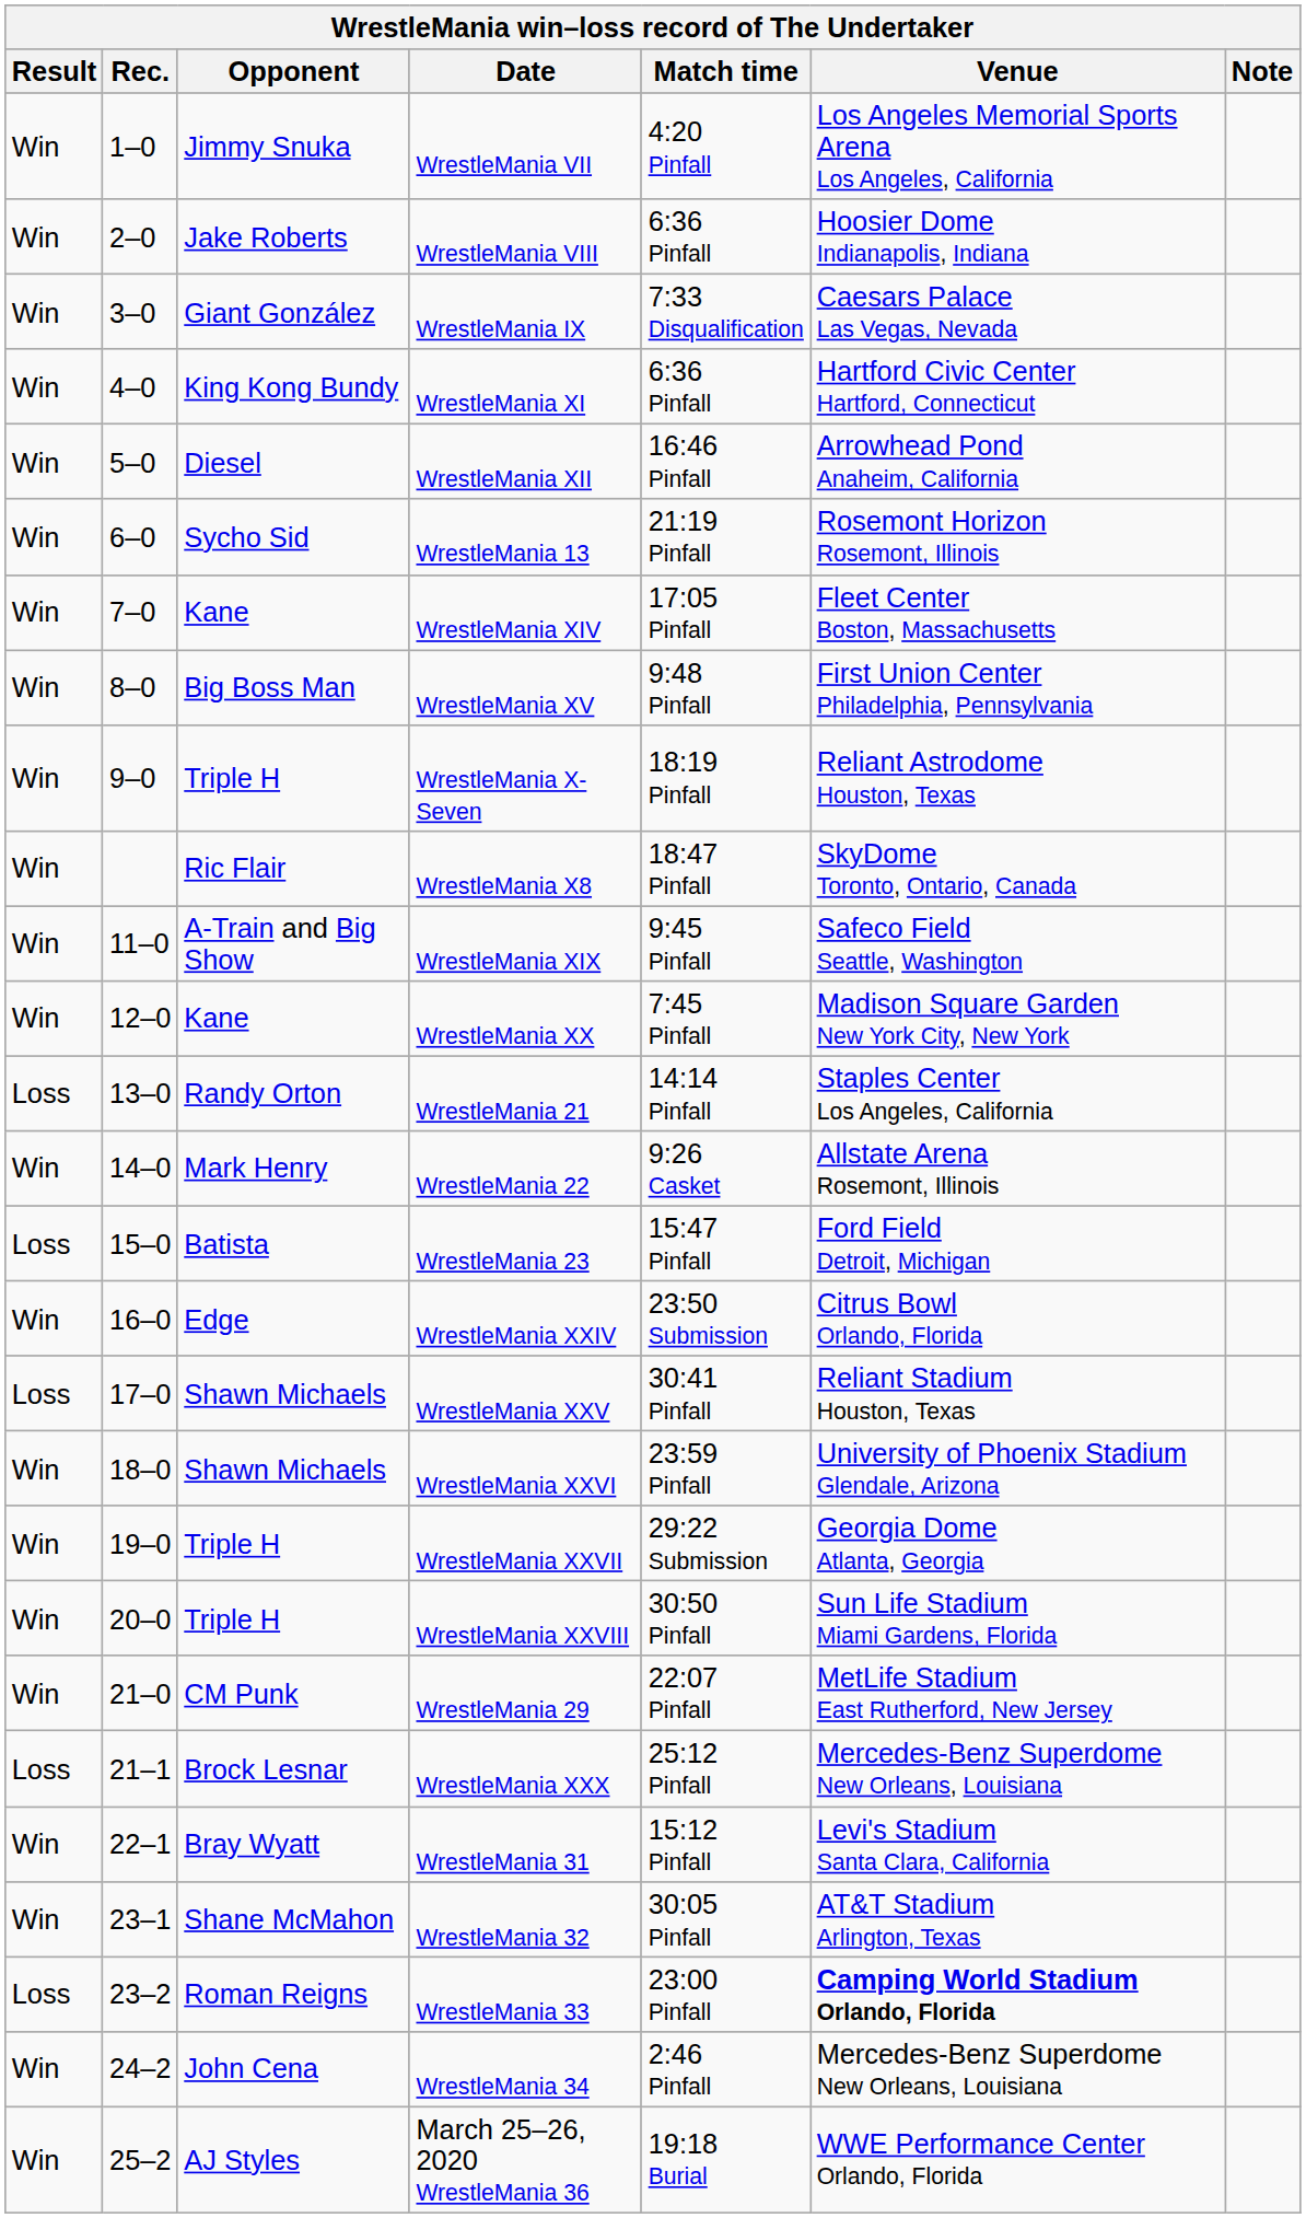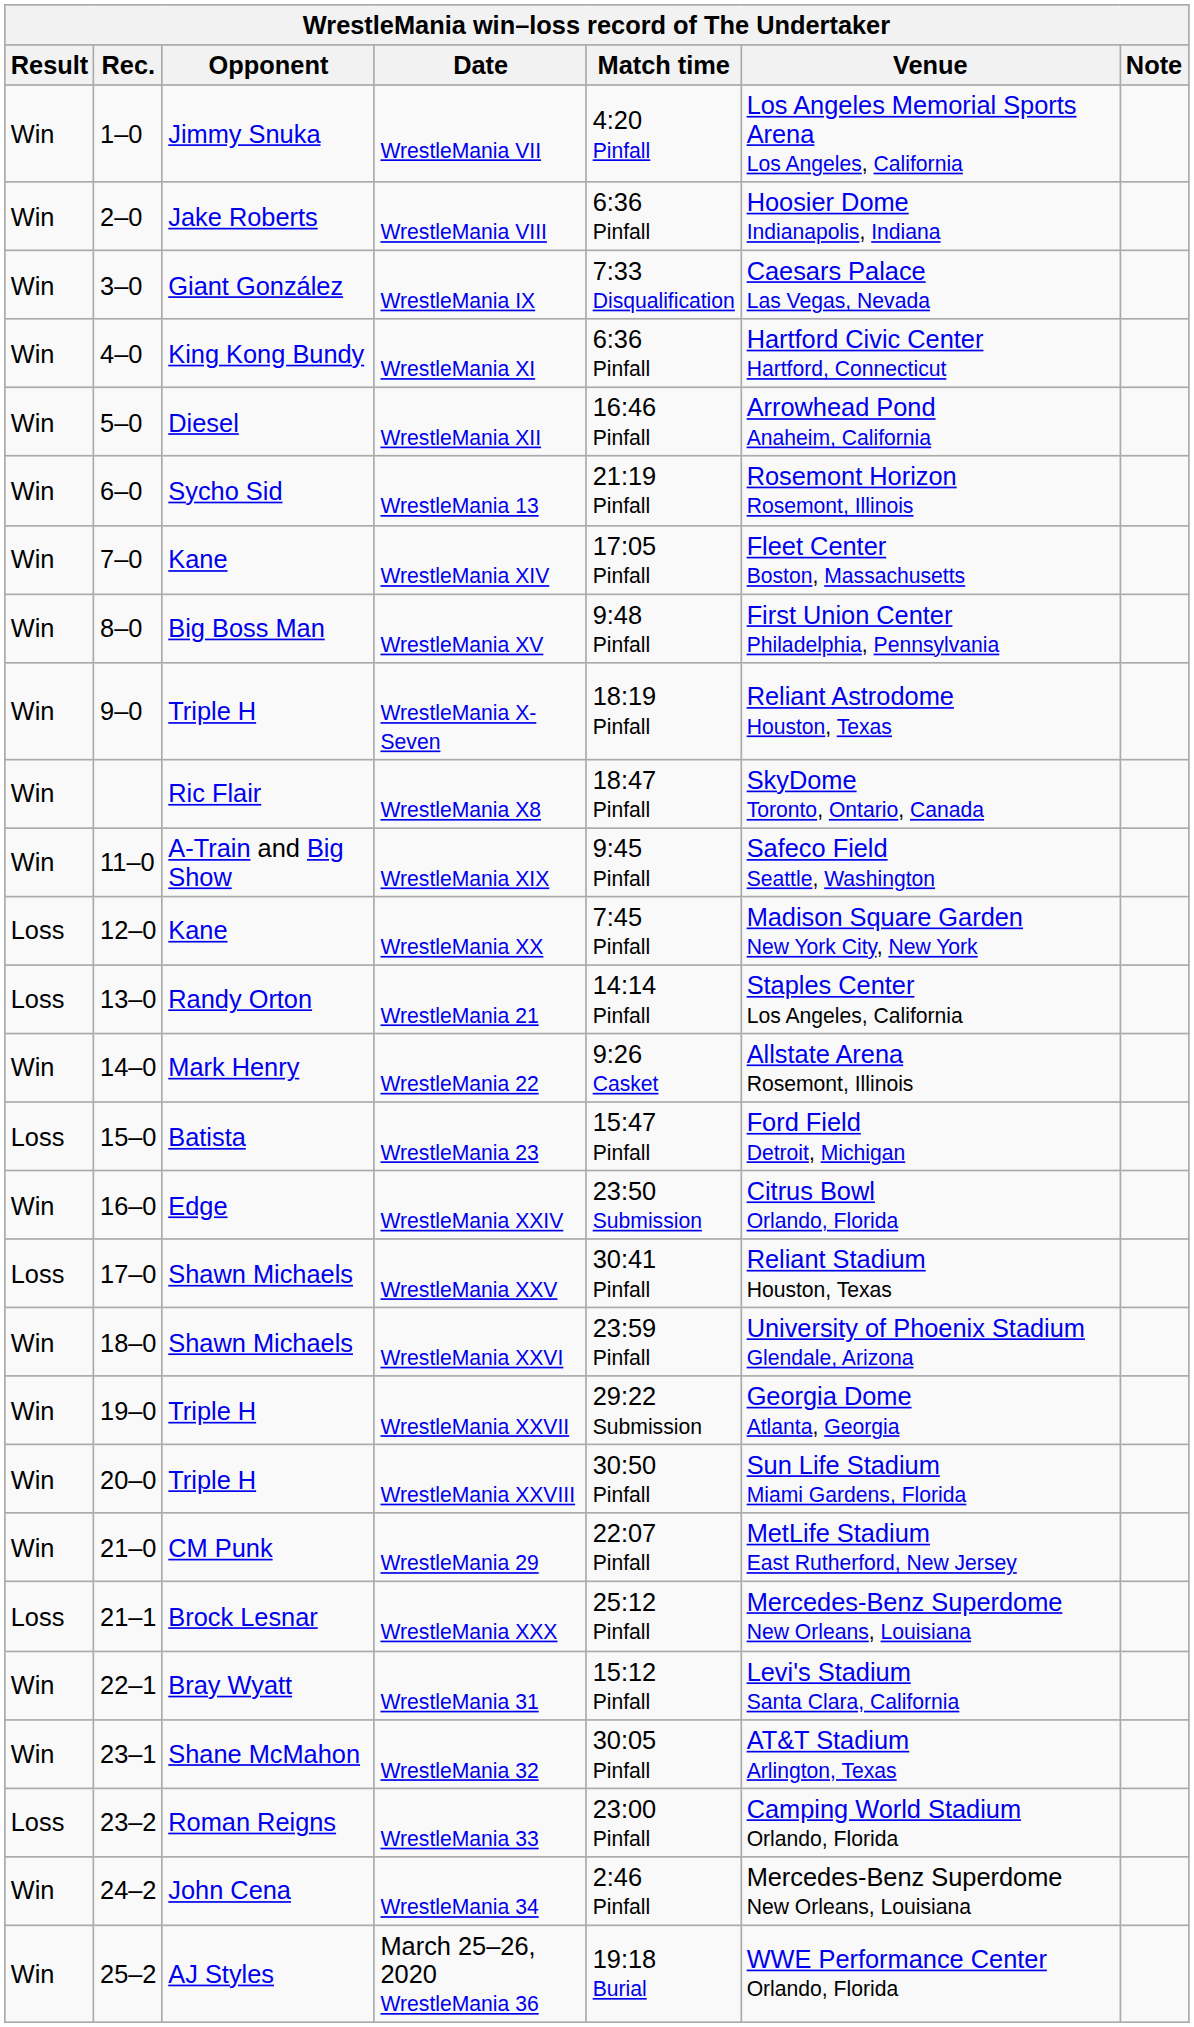 <table class="sortable wikitable" style="font-size:95%">
 <tr>
 <th colspan="7" align="center">WrestleMania win–loss record of The Undertaker</th>
 </tr>
 <tr>
 <th>Result</th>
 <th>Rec.</th>
 <th width=120>Opponent</th>
 <th width=120>Date</th>
 <th>Match time</th>
 <th width=220>Venue</th>
 <th>Note</th>
 </tr>
 <tr>
 <td>Win</td>
 <td>1–0</td>
 <td><a href='#'>Jimmy Snuka</a></td>
 <td><br><small><a href='#'>WrestleMania VII</a></small></td>
 <td>4:20<br><small><a href='#'>Pinfall</a></small></td>
 <td><a href='#'>Los Angeles Memorial Sports Arena</a><br><small><a href='#'>Los Angeles</a>, <a href='#'>California</a></small></td>
 <td></td>
 </tr>
 <tr>
 <td>Win</td>
 <td>2–0</td>
 <td><a href='#'>Jake Roberts</a></td>
 <td><br><small><a href='#'>WrestleMania VIII</a></small></td>
 <td>6:36<br><small>Pinfall</small></td>
 <td><a href='#'>Hoosier Dome</a><br><small><a href='#'>Indianapolis</a>, <a href='#'>Indiana</a></small></td>
 <td></td>
 </tr>
 <tr>
 <td>Win</td>
 <td>3–0<br></td>
 <td><a href='#'>Giant González</a></td>
 <td><br><small><a href='#'>WrestleMania IX</a></small></td>
 <td>7:33<br><small><a href='#'>Disqualification</a></small></td>
 <td><a href='#'>Caesars Palace</a><br><small><a href='#'>Las Vegas, Nevada</a></small></td>
 <td></td>
 </tr>
 <tr>
 <td>Win</td>
 <td>4–0</td>
 <td><a href='#'>King Kong Bundy</a></td>
 <td><br><small><a href='#'>WrestleMania XI</a></small></td>
 <td>6:36<br><small>Pinfall</small></td>
 <td><a href='#'>Hartford Civic Center</a><br><small><a href='#'>Hartford, Connecticut</a></small></td>
 <td></td>
 </tr>
 <tr>
 <td>Win</td>
 <td>5–0<br></td>
 <td><a href='#'>Diesel</a></td>
 <td><br><small><a href='#'>WrestleMania XII</a></small></td>
 <td>16:46<br><small>Pinfall</small></td>
 <td><a href='#'>Arrowhead Pond</a><br><small><a href='#'>Anaheim, California</a></small></td>
 <td></td>
 </tr>
 <tr>
 <td>Win</td>
 <td>6–0</td>
 <td><a href='#'>Sycho Sid</a></td>
 <td><br><small><a href='#'>WrestleMania 13</a></small></td>
 <td>21:19<br><small>Pinfall</small></td>
 <td><a href='#'>Rosemont Horizon</a><br><small><a href='#'>Rosemont, Illinois</a></small></td>
 <td></td>
 </tr>
 <tr>
 <td>Win</td>
 <td>7–0</td>
 <td><a href='#'>Kane</a></td>
 <td><br><small><a href='#'>WrestleMania XIV</a></small></td>
 <td>17:05<br><small>Pinfall</small></td>
 <td><a href='#'>Fleet Center</a><br><small><a href='#'>Boston</a>, <a href='#'>Massachusetts</a></small></td>
 <td></td>
 </tr>
 <tr>
 <td>Win</td>
 <td>8–0</td>
 <td><a href='#'>Big Boss Man</a></td>
 <td><br><small><a href='#'>WrestleMania XV</a></small></td>
 <td>9:48<br><small>Pinfall</small></td>
 <td><a href='#'>First Union Center</a><br><small><a href='#'>Philadelphia</a>, <a href='#'>Pennsylvania</a></small></td>
 <td></td>
 </tr>
 <tr>
 <td>Win</td>
 <td>9–0</td>
 <td><a href='#'>Triple H</a></td>
 <td><br><small><a href='#'>WrestleMania X-Seven</a></small></td>
 <td>18:19<br><small>Pinfall</small></td>
 <td><a href='#'>Reliant Astrodome</a><br><small><a href='#'>Houston</a>, <a href='#'>Texas</a></small></td>
 <td></td>
 </tr>
 <tr>
 <td>Win</td>
 <td></td>
 <td><a href='#'>Ric Flair</a></td>
 <td><br><small><a href='#'>WrestleMania X8</a></small></td>
 <td>18:47<br><small>Pinfall</small></td>
 <td><a href='#'>SkyDome</a><br><small><a href='#'>Toronto</a>, <a href='#'>Ontario</a>, <a href='#'>Canada</a></small></td>
 <td></td>
 </tr>
 <tr>
 <td>Win</td>
 <td>11–0</td>
 <td><a href='#'>A-Train</a> and <a href='#'>Big Show</a></td>
 <td><br><small><a href='#'>WrestleMania XIX</a></small></td>
 <td>9:45<br><small>Pinfall</small></td>
 <td><a href='#'>Safeco Field</a><br><small><a href='#'>Seattle</a>, <a href='#'>Washington</a></small></td>
 <td></td>
 </tr>
 <tr>
-<td>Win</td>
+<td>Loss</td>
 <td>12–0</td>
 <td><a href='#'>Kane</a></td>
 <td><br><small><a href='#'>WrestleMania XX</a></small></td>
 <td>7:45<br><small>Pinfall</small></td>
 <td><a href='#'>Madison Square Garden</a><br><small><a href='#'>New York City</a>, <a href='#'>New York</a></small></td>
 <td></td>
 </tr>
 <tr>
 <td>Loss</td>
 <td>13–0</td>
 <td><a href='#'>Randy Orton</a></td>
 <td><br><small><a href='#'>WrestleMania 21</a></small></td>
 <td>14:14<br><small>Pinfall</small></td>
 <td><a href='#'>Staples Center</a><br><small>Los Angeles, California</small></td>
 <td></td>
 </tr>
 <tr>
 <td>Win</td>
 <td>14–0</td>
 <td><a href='#'>Mark Henry</a></td>
 <td><br><small><a href='#'>WrestleMania 22</a></small></td>
 <td>9:26<br><small><a href='#'>Casket</a></small></td>
 <td><a href='#'>Allstate Arena</a><br><small>Rosemont, Illinois</small></td>
 <td></td>
 </tr>
 <tr>
 <td>Loss</td>
 <td>15–0</td>
 <td><a href='#'>Batista</a></td>
 <td><br><small><a href='#'>WrestleMania 23</a></small></td>
 <td>15:47<br><small>Pinfall</small></td>
 <td><a href='#'>Ford Field</a><br><small><a href='#'>Detroit</a>, <a href='#'>Michigan</a></small></td>
 <td></td>
 </tr>
 <tr>
 <td>Win</td>
 <td>16–0</td>
 <td><a href='#'>Edge</a></td>
 <td><br><small><a href='#'>WrestleMania XXIV</a></small></td>
 <td>23:50<br><small><a href='#'>Submission</a></small></td>
 <td><a href='#'>Citrus Bowl</a><br><small><a href='#'>Orlando, Florida</a></small></td>
 <td></td>
 </tr>
 <tr>
 <td>Loss</td>
 <td>17–0</td>
 <td><a href='#'>Shawn Michaels</a></td>
 <td><br><small><a href='#'>WrestleMania XXV</a></small></td>
 <td>30:41<br><small>Pinfall</small></td>
 <td><a href='#'>Reliant Stadium</a><br><small>Houston, Texas</small></td>
 <td></td>
 </tr>
 <tr>
 <td>Win</td>
 <td>18–0</td>
 <td><a href='#'>Shawn Michaels</a></td>
 <td><br><small><a href='#'>WrestleMania XXVI</a></small></td>
 <td>23:59<br><small>Pinfall</small></td>
 <td><a href='#'>University of Phoenix Stadium</a><br><small><a href='#'>Glendale, Arizona</a></small></td>
 <td></td>
 </tr>
 <tr>
 <td>Win</td>
 <td>19–0</td>
 <td><a href='#'>Triple H</a></td>
 <td><br><small><a href='#'>WrestleMania XXVII</a></small></td>
 <td>29:22<br><small>Submission</small></td>
 <td><a href='#'>Georgia Dome</a><br><small><a href='#'>Atlanta</a>, <a href='#'>Georgia</a></small></td>
 <td></td>
 </tr>
 <tr>
 <td>Win</td>
 <td>20–0</td>
 <td><a href='#'>Triple H</a></td>
 <td><br><small><a href='#'>WrestleMania XXVIII</a></small></td>
 <td>30:50<br><small>Pinfall</small></td>
 <td><a href='#'>Sun Life Stadium</a><br><small><a href='#'>Miami Gardens, Florida</a></small></td>
 <td></td>
 </tr>
 <tr>
 <td>Win</td>
 <td>21–0</td>
 <td><a href='#'>CM Punk</a></td>
 <td><br><small><a href='#'>WrestleMania 29</a></small></td>
 <td>22:07<br><small>Pinfall</small></td>
 <td><a href='#'>MetLife Stadium</a><br><small><a href='#'>East Rutherford, New Jersey</a></small></td>
 <td></td>
 </tr>
 <tr>
 <td>Loss</td>
 <td>21–1</td>
 <td><a href='#'>Brock Lesnar</a></td>
 <td><br><small><a href='#'>WrestleMania XXX</a></small></td>
 <td>25:12<br><small>Pinfall</small></td>
 <td><a href='#'>Mercedes-Benz Superdome</a><br><small><a href='#'>New Orleans</a>, <a href='#'>Louisiana</a></small></td>
 <td></td>
 </tr>
 <tr>
 <td>Win</td>
 <td>22–1</td>
 <td><a href='#'>Bray Wyatt</a></td>
 <td><br><small><a href='#'>WrestleMania 31</a></small></td>
 <td>15:12<br><small>Pinfall</small></td>
 <td><a href='#'>Levi's Stadium</a><br><small><a href='#'>Santa Clara, California</a></small></td>
 <td></td>
 </tr>
 <tr>
 <td>Win</td>
 <td>23–1</td>
 <td><a href='#'>Shane McMahon</a></td>
 <td><br><small><a href='#'>WrestleMania 32</a></small></td>
 <td>30:05<br><small>Pinfall</small></td>
 <td><a href='#'>AT&T Stadium</a><br><small><a href='#'>Arlington, Texas</a></small></td>
 <td></td>
 </tr>
 <tr>
 <td>Loss</td>
 <td>23–2</td>
 <td><a href='#'>Roman Reigns</a></td>
 <td><br><small><a href='#'>WrestleMania 33</a></small></td>
 <td>23:00<br><small>Pinfall</small></td>
-<td><strong><a href='#'>Camping World Stadium</a><br><small>Orlando, Florida</small></strong></td>
+<td><a href='#'>Camping World Stadium</a><br><small>Orlando, Florida</small></td>
 <td></td>
 </tr>
 <tr>
 <td>Win</td>
 <td>24–2</td>
 <td><a href='#'>John Cena</a></td>
 <td><br><small><a href='#'>WrestleMania 34</a></small></td>
 <td>2:46<br><small>Pinfall</small></td>
 <td>Mercedes-Benz Superdome<br><small>New Orleans, Louisiana</small></td>
 <td></td>
 </tr>
 <tr>
 <td>Win</td>
 <td>25–2</td>
 <td><a href='#'>AJ Styles</a></td>
 <td>March 25–26, 2020<br><small><a href='#'>WrestleMania 36</a></small></td>
 <td>19:18<br><small><a href='#'>Burial</a></small></td>
 <td><a href='#'>WWE Performance Center</a><br><small>Orlando, Florida</small></td>
 <td></td>
 </tr>
 </table>
